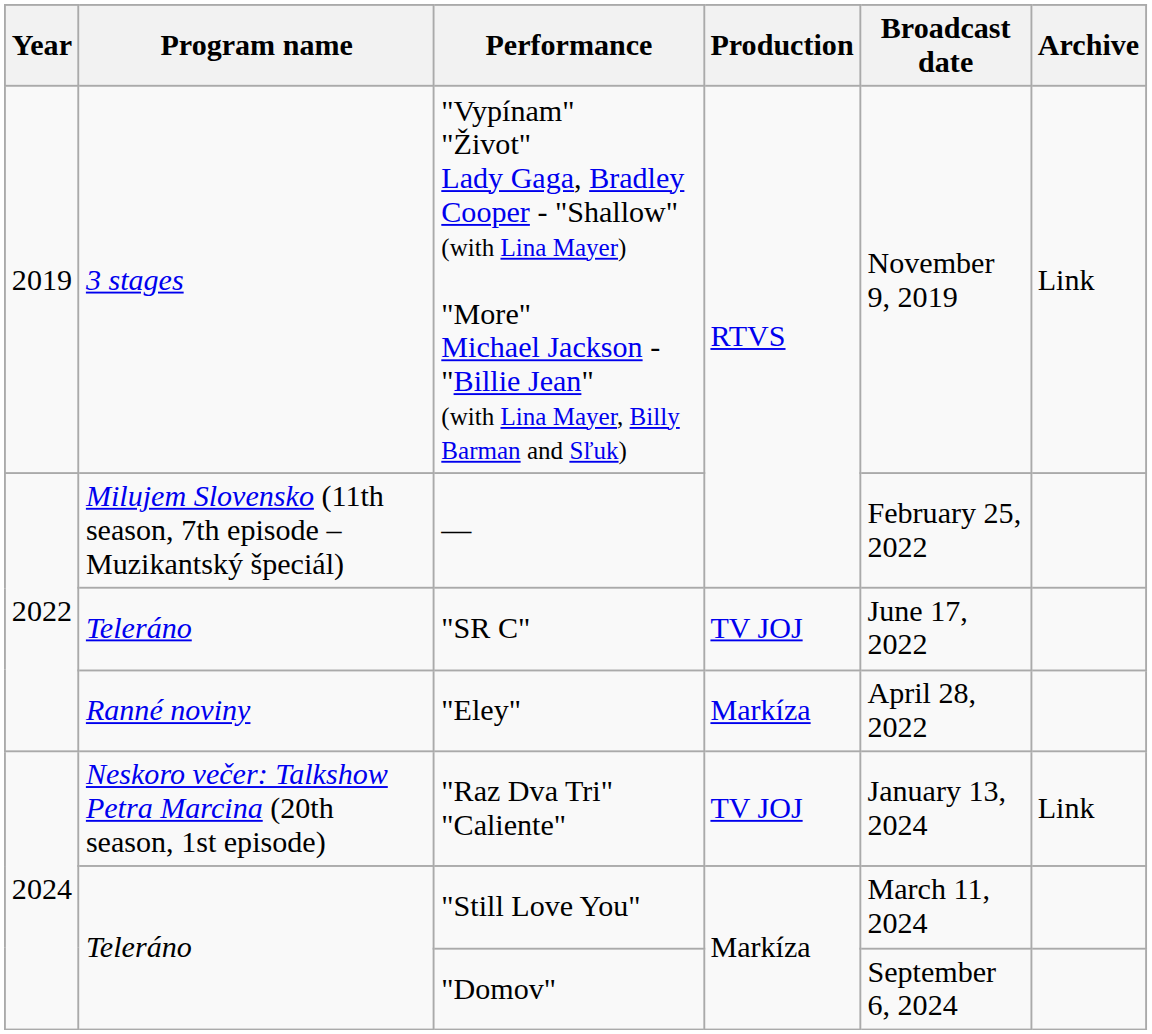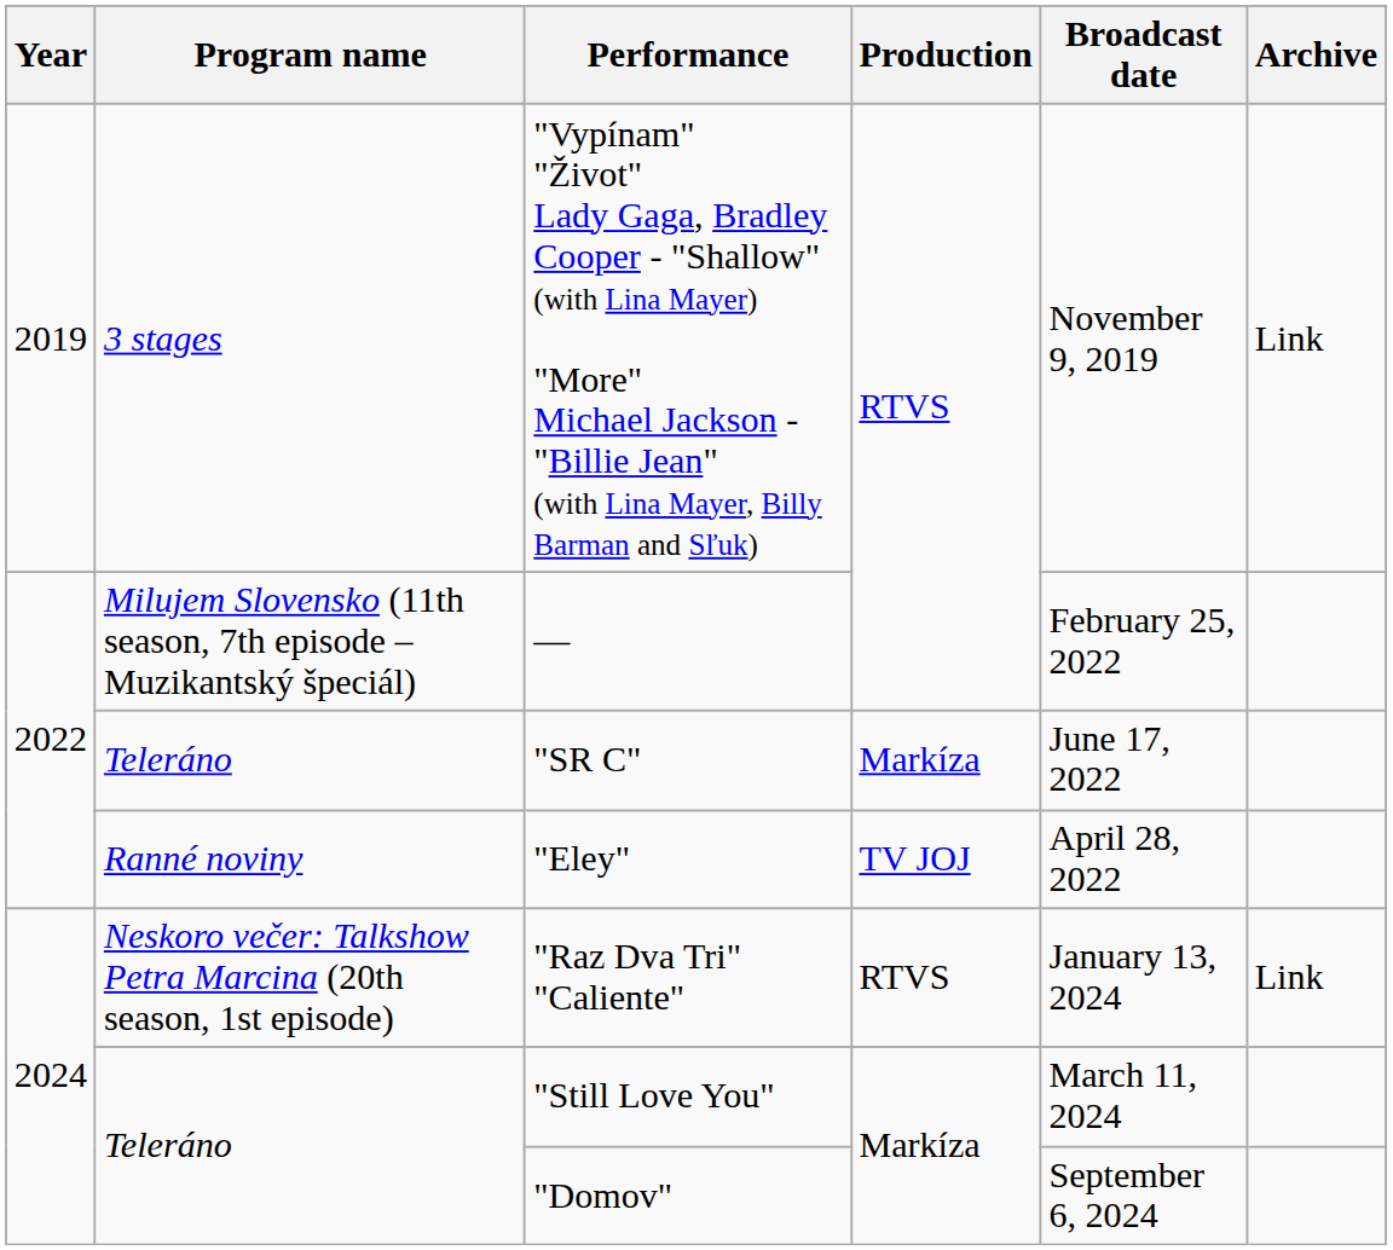 <table class="wikitable">
 <tr>
 <th>Year</th>
 <th>Program name</th>
 <th>Performance</th>
 <th>Production</th>
 <th>Broadcast date</th>
 <th>Archive</th>
 </tr>
 <tr>
 <td>2019</td>
 <td><em><a href='#'>3 stages</a></em></td>
 <td>"Vypínam"<br>"Život"<br><a href='#'>Lady Gaga</a>, <a href='#'>Bradley Cooper</a> - "Shallow"<br><small>(with <a href='#'>Lina Mayer</a>)<br></small><br>"More"<br><a href='#'>Michael Jackson</a> - "<a href='#'>Billie Jean</a>"<br><small>(with <a href='#'>Lina Mayer</a>, <a href='#'>Billy Barman</a> and <a href='#'>Sľuk</a>)</small></td>
 <td rowspan="2"><a href='#'>RTVS</a></td>
 <td>November 9, 2019</td>
 <td>Link</td>
 </tr>
 <tr>
 <td rowspan="3">2022</td>
 <td><em><a href='#'>Milujem Slovensko</a></em> (11th season, 7th episode – Muzikantský špeciál)</td>
 <td>—</td>
 <td>February 25, 2022</td>
 <td></td>
 </tr>
 <tr>
 <td><em><a href='#'>Teleráno</a></em></td>
 <td>"SR C"</td>
-<td><a href='#'>TV JOJ</a></td>
+<td><a href='#'>Markíza</a></td>
 <td>June 17, 2022</td>
 <td></td>
 </tr>
 <tr>
 <td><em><a href='#'>Ranné noviny</a></em></td>
 <td>"Eley"</td>
-<td><a href='#'>Markíza</a></td>
+<td><a href='#'>TV JOJ</a></td>
 <td>April 28, 2022</td>
 <td></td>
 </tr>
 <tr>
 <td rowspan="3">2024</td>
 <td><em><a href='#'>Neskoro večer: Talkshow Petra Marcina</a></em> (20th season, 1st episode)</td>
 <td>"Raz Dva Tri"<br>"Caliente"</td>
-<td><a href='#'>TV JOJ</a></td>
+<td>RTVS</td>
 <td>January 13, 2024</td>
 <td>Link</td>
 </tr>
 <tr>
 <td rowspan="2"><em>Teleráno</em></td>
 <td>"Still Love You"</td>
 <td rowspan="2">Markíza</td>
 <td>March 11, 2024</td>
 <td></td>
 </tr>
 <tr>
 <td>"Domov"</td>
 <td>September 6, 2024</td>
 <td></td>
 </tr>
 </table>
